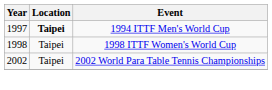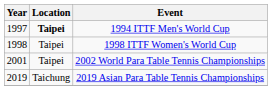 <table class="wikitable sortable" style="text-align:center">
 <tr>
 <th>Year</th>
 <th>Location</th>
 <th>Event</th>
 </tr>
 <tr>
 <td>1997</td>
 <td><strong>Taipei</strong></td>
 <td><a href='#'>1994 ITTF Men's World Cup</a></td>
 </tr>
 <tr>
 <td>1998</td>
 <td>Taipei</td>
 <td><a href='#'>1998 ITTF Women's World Cup</a></td>
 </tr>
 <tr>
-<td>2002</td>
+<td>2001</td>
 <td>Taipei</td>
 <td><a href='#'>2002 World Para Table Tennis Championships</a></td>
 </tr>
 <tr>
+<td>2019</td>
+<td>Taichung</td>
+<td><a href='#'>2019 Asian Para Table Tennis Championships</a></td>
+</tr>
+<tr>
 </tr>
 </table>
